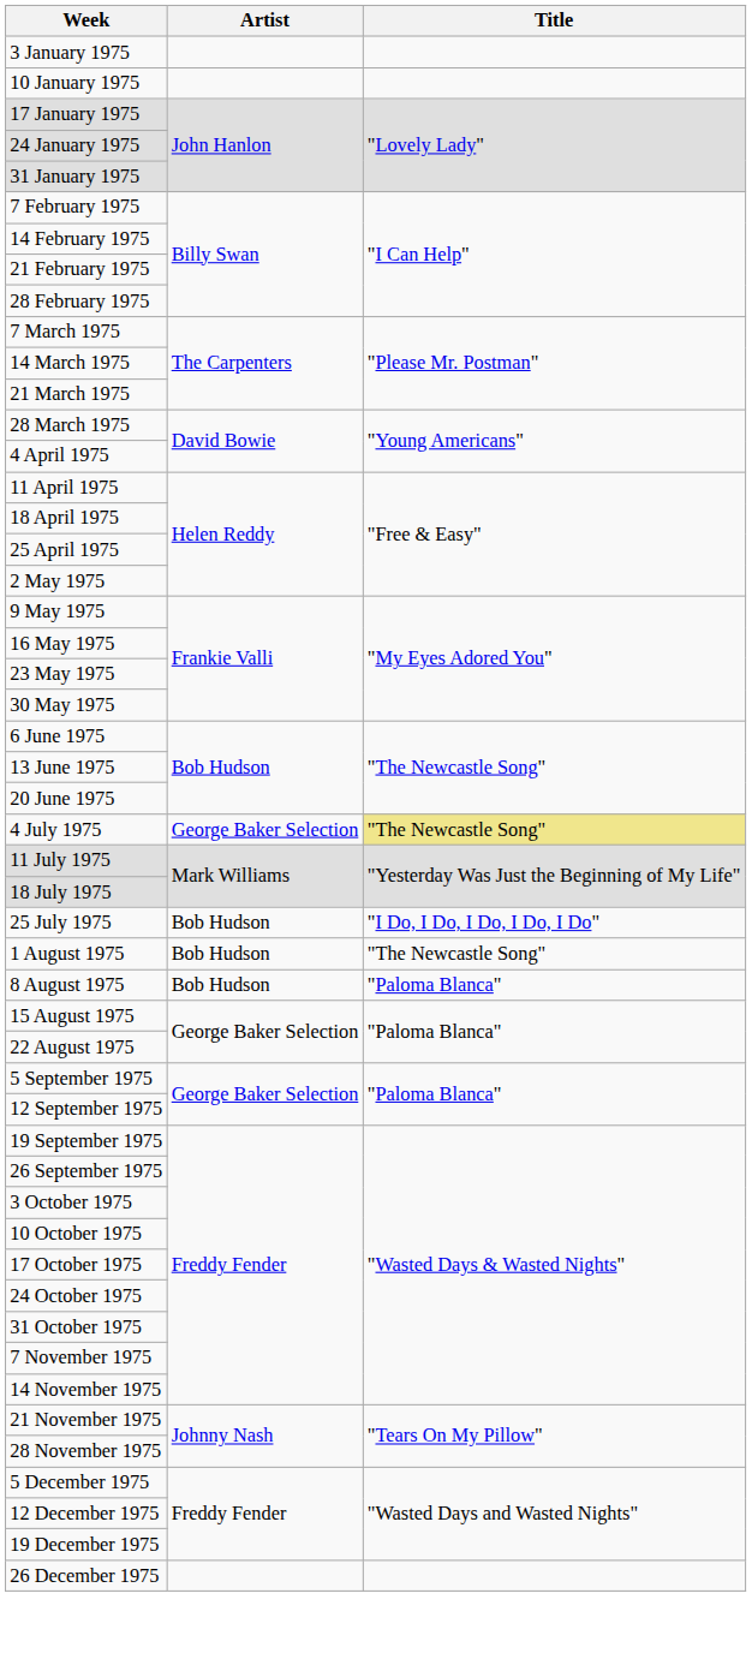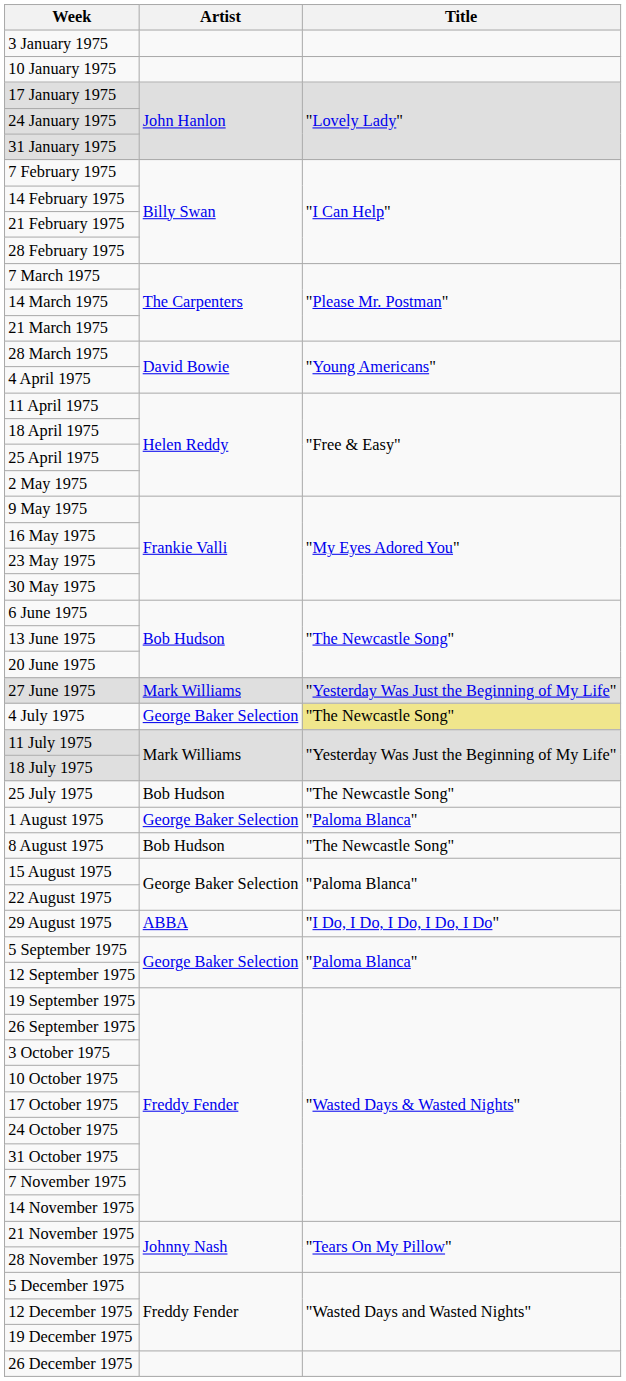 <table class="wikitable">
 <tr>
 <th>Week</th>
 <th>Artist</th>
 <th>Title</th>
 </tr>
 <tr>
 <td>3 January 1975</td>
 <td></td>
 <td></td>
 </tr>
 <tr>
 <td>10 January 1975</td>
 <td></td>
 <td></td>
 </tr>
 <tr bgcolor="#DFDFDF">
 <td>17 January 1975</td>
 <td rowspan="3"><a href='#'>John Hanlon</a></td>
 <td rowspan="3">"<a href='#'>Lovely Lady</a>"</td>
 </tr>
 <tr bgcolor="#DFDFDF">
 <td>24 January 1975</td>
 </tr>
 <tr bgcolor="#DFDFDF">
 <td>31 January 1975</td>
 </tr>
 <tr>
 <td>7 February 1975</td>
 <td rowspan="4"><a href='#'>Billy Swan</a></td>
 <td rowspan="4">"<a href='#'>I Can Help</a>"</td>
 </tr>
 <tr>
 <td>14 February 1975</td>
 </tr>
 <tr>
 <td>21 February 1975</td>
 </tr>
 <tr>
 <td>28 February 1975</td>
 </tr>
 <tr>
 <td>7 March 1975</td>
 <td rowspan="3"><a href='#'>The Carpenters</a></td>
 <td rowspan="3">"<a href='#'>Please Mr. Postman</a>"</td>
 </tr>
 <tr>
 <td>14 March 1975</td>
 </tr>
 <tr>
 <td>21 March 1975</td>
 </tr>
 <tr>
 <td>28 March 1975</td>
 <td rowspan="2"><a href='#'>David Bowie</a></td>
 <td rowspan="2">"<a href='#'>Young Americans</a>"</td>
 </tr>
 <tr>
 <td>4 April 1975</td>
 </tr>
 <tr>
 <td>11 April 1975</td>
 <td rowspan="4"><a href='#'>Helen Reddy</a></td>
 <td rowspan="4">"Free & Easy"</td>
 </tr>
 <tr>
 <td>18 April 1975</td>
 </tr>
 <tr>
 <td>25 April 1975</td>
 </tr>
 <tr>
 <td>2 May 1975</td>
 </tr>
 <tr>
 <td>9 May 1975</td>
 <td rowspan="4"><a href='#'>Frankie Valli</a></td>
 <td rowspan="4">"<a href='#'>My Eyes Adored You</a>"</td>
 </tr>
 <tr>
 <td>16 May 1975</td>
 </tr>
 <tr>
 <td>23 May 1975</td>
 </tr>
 <tr>
 <td>30 May 1975</td>
 </tr>
 <tr>
 <td>6 June 1975</td>
 <td rowspan="3"><a href='#'>Bob Hudson</a></td>
 <td rowspan="3">"<a href='#'>The Newcastle Song</a>"</td>
 </tr>
 <tr>
 <td>13 June 1975</td>
 </tr>
 <tr>
 <td>20 June 1975</td>
 </tr>
+<tr bgcolor="#DFDFDF">
+<td>27 June 1975</td>
+<td><a href='#'> Mark Williams</a></td>
+<td>"<a href='#'>Yesterday Was Just the Beginning of My Life</a>"</td>
+</tr>
 <tr>
 <td>4 July 1975</td>
 <td><a href='#'>George Baker Selection</a></td>
 <td style="background: khaki;">"The Newcastle Song"</td>
 </tr>
 <tr bgcolor="#DFDFDF">
 <td>11 July 1975</td>
 <td rowspan="2">Mark Williams</td>
 <td rowspan="2">"Yesterday Was Just the Beginning of My Life"</td>
 </tr>
 <tr bgcolor="#DFDFDF">
 <td>18 July 1975</td>
 </tr>
 <tr>
 <td>25 July 1975</td>
 <td>Bob Hudson</td>
-<td>"<a href='#'>I Do, I Do, I Do, I Do, I Do</a>"</td>
+<td>"The Newcastle Song"</td>
 </tr>
 <tr>
 <td>1 August 1975</td>
-<td>Bob Hudson</td>
-<td>"The Newcastle Song"</td>
+<td><a href='#'>George Baker Selection</a></td>
+<td>"<a href='#'>Paloma Blanca</a>"</td>
 </tr>
 <tr>
 <td>8 August 1975</td>
 <td>Bob Hudson</td>
-<td>"<a href='#'>Paloma Blanca</a>"</td>
+<td>"The Newcastle Song"</td>
 </tr>
 <tr>
 <td>15 August 1975</td>
 <td rowspan="2">George Baker Selection</td>
 <td rowspan="2">"Paloma Blanca"</td>
 </tr>
 <tr>
 <td>22 August 1975</td>
+</tr>
+<tr>
+<td>29 August 1975</td>
+<td><a href='#'>ABBA</a></td>
+<td>"<a href='#'>I Do, I Do, I Do, I Do, I Do</a>"</td>
 </tr>
 <tr>
 <td>5 September 1975</td>
 <td rowspan="2"><a href='#'>George Baker Selection</a></td>
 <td rowspan="2">"<a href='#'>Paloma Blanca</a>"</td>
 </tr>
 <tr>
 <td>12 September 1975</td>
 </tr>
 <tr>
 <td>19 September 1975</td>
 <td rowspan="9"><a href='#'>Freddy Fender</a></td>
 <td rowspan="9">"<a href='#'>Wasted Days & Wasted Nights</a>"</td>
 </tr>
 <tr>
 <td>26 September 1975</td>
 </tr>
 <tr>
 <td>3 October 1975</td>
 </tr>
 <tr>
 <td>10 October 1975</td>
 </tr>
 <tr>
 <td>17 October 1975</td>
 </tr>
 <tr>
 <td>24 October 1975</td>
 </tr>
 <tr>
 <td>31 October 1975</td>
 </tr>
 <tr>
 <td>7 November 1975</td>
 </tr>
 <tr>
 <td>14 November 1975</td>
 </tr>
 <tr>
 <td>21 November 1975</td>
 <td rowspan="2"><a href='#'>Johnny Nash</a></td>
 <td rowspan="2">"<a href='#'>Tears On My Pillow</a>"</td>
 </tr>
 <tr>
 <td>28 November 1975</td>
 </tr>
 <tr>
 <td>5 December 1975</td>
 <td rowspan="3">Freddy Fender</td>
 <td rowspan="3">"Wasted Days and Wasted Nights"</td>
 </tr>
 <tr>
 <td>12 December 1975</td>
 </tr>
 <tr>
 <td>19 December 1975</td>
 </tr>
 <tr>
 <td>26 December 1975</td>
 <td></td>
 <td></td>
 </tr>
 </table>
